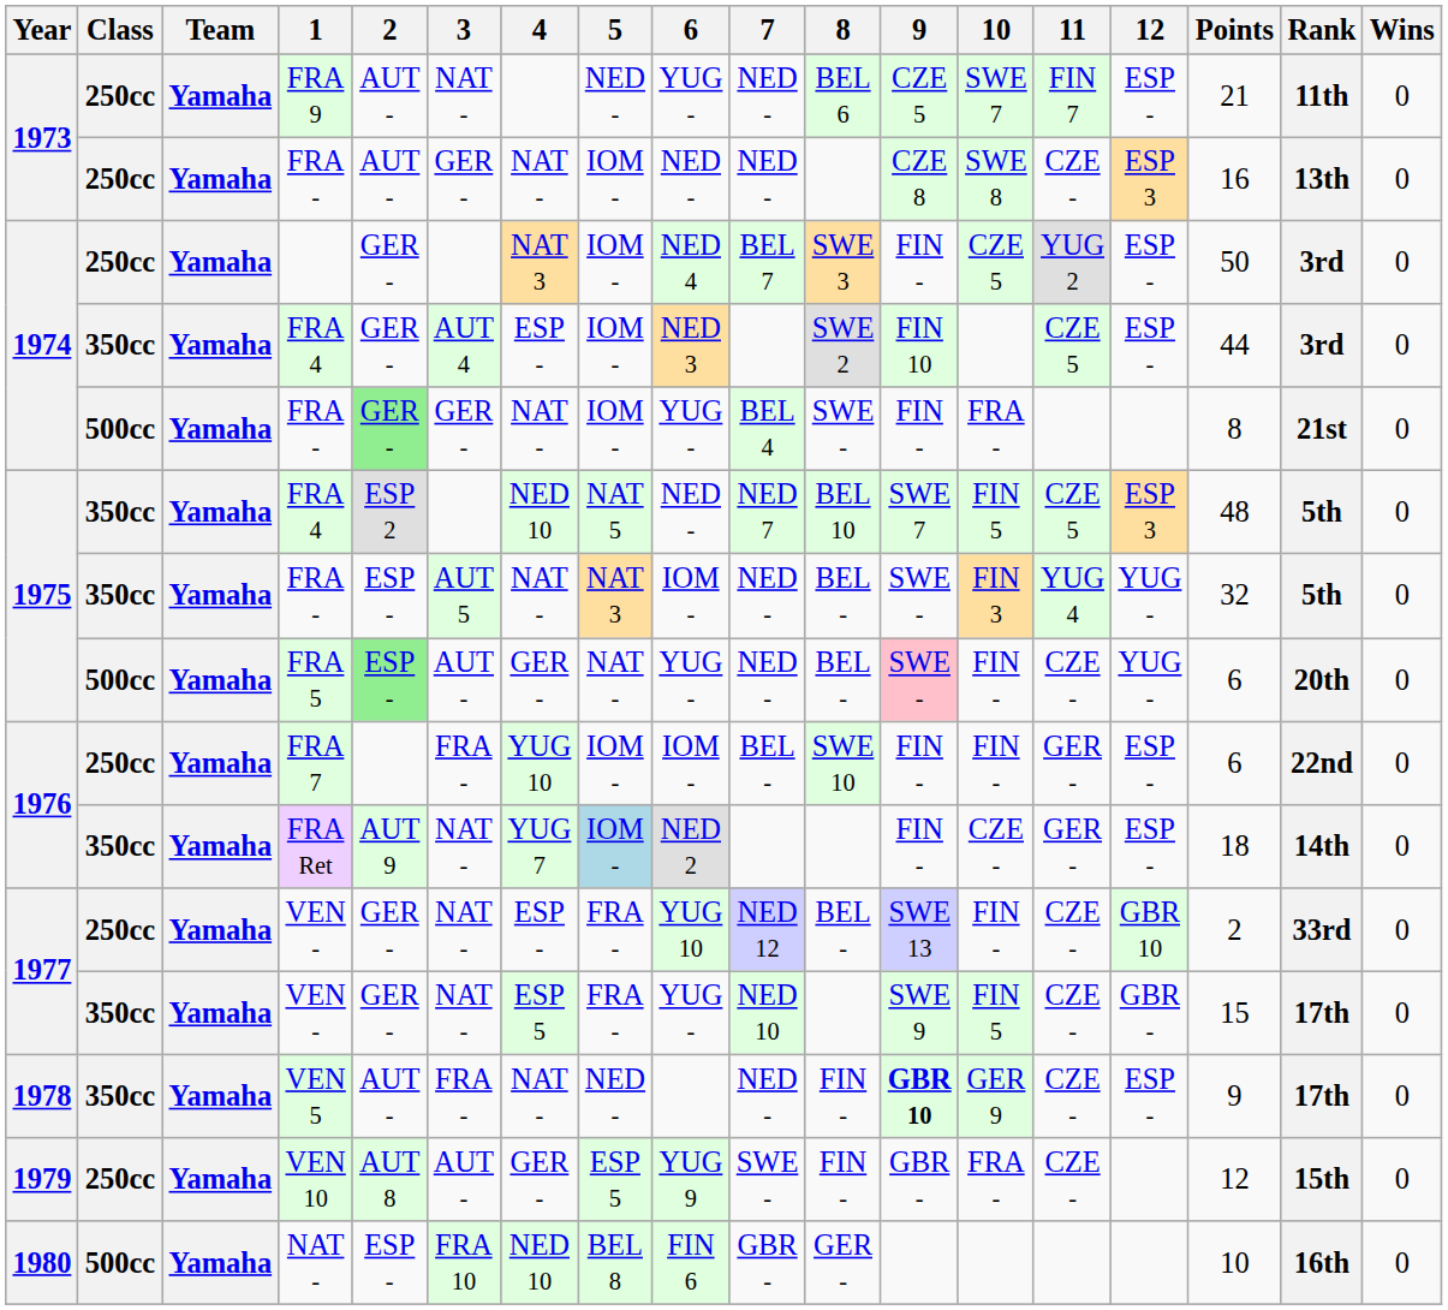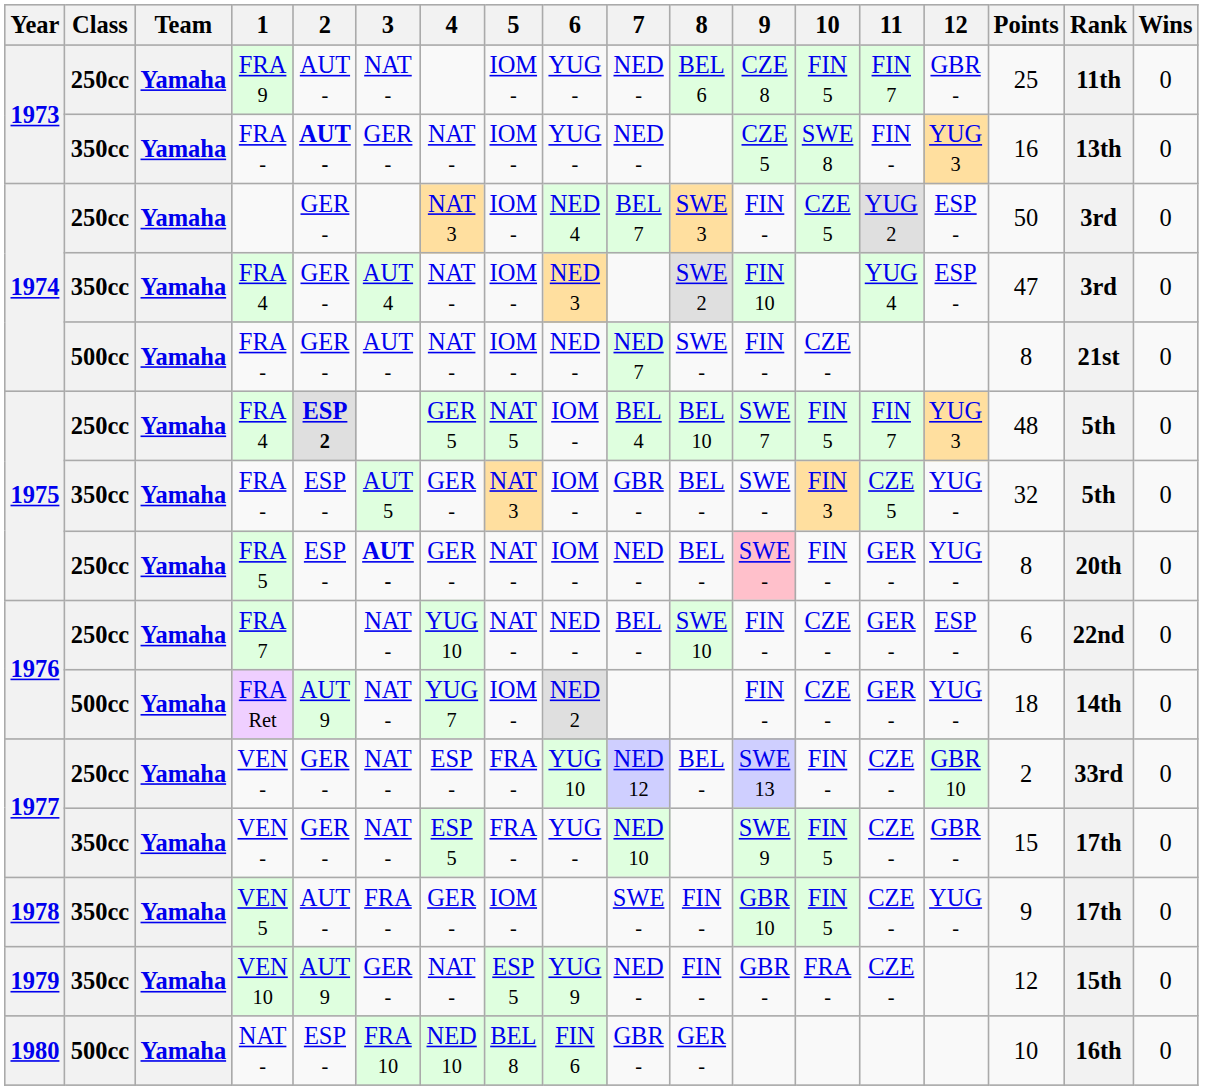 <table class="wikitable" style="text-align:center; font-size:95%">
 <tr>
 <th>Year</th>
 <th>Class</th>
 <th>Team</th>
 <th>1</th>
 <th>2</th>
 <th>3</th>
 <th>4</th>
 <th>5</th>
 <th>6</th>
 <th>7</th>
 <th>8</th>
 <th>9</th>
 <th>10</th>
 <th>11</th>
 <th>12</th>
 <th>Points</th>
 <th>Rank</th>
 <th>Wins</th>
 </tr>
 <tr>
 <th rowspan=2><a href='#'>1973</a></th>
 <th>250cc</th>
 <th><a href='#'>Yamaha</a></th>
 <td style="background:#DFFFDF;"><a href='#'>FRA</a><br><small>9</small></td>
 <td><a href='#'>AUT</a><br><small>-</small></td>
 <td><a href='#'>NAT</a><br><small>-</small></td>
 <td></td>
-<td><a href='#'>NED</a><br><small>-</small></td>
+<td><a href='#'>IOM</a><br><small>-</small></td>
 <td><a href='#'>YUG</a><br><small>-</small></td>
 <td><a href='#'>NED</a><br><small>-</small></td>
 <td style="background:#DFFFDF;"><a href='#'>BEL</a><br><small>6</small></td>
-<td style="background:#DFFFDF;"><a href='#'>CZE</a><br><small>5</small></td>
-<td style="background:#DFFFDF;"><a href='#'>SWE</a><br><small>7</small></td>
+<td style="background:#DFFFDF;"><a href='#'>CZE</a><br><small>8</small></td>
+<td style="background:#DFFFDF;"><a href='#'>FIN</a><br><small>5</small></td>
 <td style="background:#DFFFDF;"><a href='#'>FIN</a><br><small>7</small></td>
-<td><a href='#'>ESP</a><br><small>-</small></td>
-<td>21</td>
+<td><a href='#'>GBR</a><br><small>-</small></td>
+<td>25</td>
 <th>11th</th>
 <td>0</td>
 </tr>
 <tr>
-<th>250cc</th>
+<th>350cc</th>
 <th><a href='#'>Yamaha</a></th>
 <td><a href='#'>FRA</a><br><small>-</small></td>
-<td><a href='#'>AUT</a><br><small>-</small></td>
+<td><strong><a href='#'>AUT</a><br><small>-</small></strong></td>
 <td><a href='#'>GER</a><br><small>-</small></td>
 <td><a href='#'>NAT</a><br><small>-</small></td>
 <td><a href='#'>IOM</a><br><small>-</small></td>
-<td><a href='#'>NED</a><br><small>-</small></td>
+<td><a href='#'>YUG</a><br><small>-</small></td>
 <td><a href='#'>NED</a><br><small>-</small></td>
 <td></td>
-<td style="background:#DFFFDF;"><a href='#'>CZE</a><br><small>8</small></td>
+<td style="background:#DFFFDF;"><a href='#'>CZE</a><br><small>5</small></td>
 <td style="background:#DFFFDF;"><a href='#'>SWE</a><br><small>8</small></td>
-<td><a href='#'>CZE</a><br><small>-</small></td>
-<td style="background:#FFDF9F;"><a href='#'>ESP</a><br><small>3</small></td>
+<td><a href='#'>FIN</a><br><small>-</small></td>
+<td style="background:#FFDF9F;"><a href='#'>YUG</a><br><small>3</small></td>
 <td>16</td>
 <th>13th</th>
 <td>0</td>
 </tr>
 <tr>
 <th rowspan=3><a href='#'>1974</a></th>
 <th>250cc</th>
 <th><a href='#'>Yamaha</a></th>
 <td></td>
 <td><a href='#'>GER</a><br><small>-</small></td>
 <td></td>
 <td style="background:#FFDF9F;"><a href='#'>NAT</a><br><small>3</small></td>
 <td><a href='#'>IOM</a><br><small>-</small></td>
 <td style="background:#DFFFDF;"><a href='#'>NED</a><br><small>4</small></td>
 <td style="background:#DFFFDF;"><a href='#'>BEL</a><br><small>7</small></td>
 <td style="background:#FFDF9F;"><a href='#'>SWE</a><br><small>3</small></td>
 <td><a href='#'>FIN</a><br><small>-</small></td>
 <td style="background:#DFFFDF;"><a href='#'>CZE</a><br><small>5</small></td>
 <td style="background:#DFDFDF;"><a href='#'>YUG</a><br><small>2</small></td>
 <td><a href='#'>ESP</a><br><small>-</small></td>
 <td>50</td>
 <th>3rd</th>
 <td>0</td>
 </tr>
 <tr>
 <th>350cc</th>
 <th><a href='#'>Yamaha</a></th>
 <td style="background:#DFFFDF;"><a href='#'>FRA</a><br><small>4</small></td>
 <td><a href='#'>GER</a><br><small>-</small></td>
 <td style="background:#DFFFDF;"><a href='#'>AUT</a><br><small>4</small></td>
-<td><a href='#'>ESP</a><br><small>-</small></td>
+<td><a href='#'>NAT</a><br><small>-</small></td>
 <td><a href='#'>IOM</a><br><small>-</small></td>
 <td style="background:#FFDF9F;"><a href='#'>NED</a><br><small>3</small></td>
 <td></td>
 <td style="background:#DFDFDF;"><a href='#'>SWE</a><br><small>2</small></td>
 <td style="background:#DFFFDF;"><a href='#'>FIN</a><br><small>10</small></td>
 <td></td>
-<td style="background:#DFFFDF;"><a href='#'>CZE</a><br><small>5</small></td>
+<td style="background:#DFFFDF;"><a href='#'>YUG</a><br><small>4</small></td>
 <td><a href='#'>ESP</a><br><small>-</small></td>
-<td>44</td>
+<td>47</td>
 <th>3rd</th>
 <td>0</td>
 </tr>
 <tr>
 <th>500cc</th>
 <th><a href='#'>Yamaha</a></th>
 <td><a href='#'>FRA</a><br><small>-</small></td>
-<td style="background: lightgreen;"><a href='#'>GER</a><br><small>-</small></td>
 <td><a href='#'>GER</a><br><small>-</small></td>
+<td><a href='#'>AUT</a><br><small>-</small></td>
 <td><a href='#'>NAT</a><br><small>-</small></td>
 <td><a href='#'>IOM</a><br><small>-</small></td>
-<td><a href='#'>YUG</a><br><small>-</small></td>
-<td style="background:#DFFFDF;"><a href='#'>BEL</a><br><small>4</small></td>
+<td><a href='#'>NED</a><br><small>-</small></td>
+<td style="background:#DFFFDF;"><a href='#'>NED</a><br><small>7</small></td>
 <td><a href='#'>SWE</a><br><small>-</small></td>
 <td><a href='#'>FIN</a><br><small>-</small></td>
-<td><a href='#'>FRA</a><br><small>-</small></td>
+<td><a href='#'>CZE</a><br><small>-</small></td>
 <td></td>
 <td></td>
 <td>8</td>
 <th>21st</th>
 <td>0</td>
 </tr>
 <tr>
 <th rowspan=3><a href='#'>1975</a></th>
-<th>350cc</th>
+<th>250cc</th>
 <th><a href='#'>Yamaha</a></th>
 <td style="background:#DFFFDF;"><a href='#'>FRA</a><br><small>4</small></td>
-<td style="background:#DFDFDF;"><a href='#'>ESP</a><br><small>2</small></td>
+<td style="background:#DFDFDF;"><strong><a href='#'>ESP</a><br><small>2</small></strong></td>
 <td></td>
-<td style="background:#DFFFDF;"><a href='#'>NED</a><br><small>10</small></td>
+<td style="background:#DFFFDF;"><a href='#'>GER</a><br><small>5</small></td>
 <td style="background:#DFFFDF;"><a href='#'>NAT</a><br><small>5</small></td>
-<td><a href='#'>NED</a><br><small>-</small></td>
-<td style="background:#DFFFDF;"><a href='#'>NED</a><br><small>7</small></td>
+<td><a href='#'>IOM</a><br><small>-</small></td>
+<td style="background:#DFFFDF;"><a href='#'>BEL</a><br><small>4</small></td>
 <td style="background:#DFFFDF;"><a href='#'>BEL</a><br><small>10</small></td>
 <td style="background:#DFFFDF;"><a href='#'>SWE</a><br><small>7</small></td>
 <td style="background:#DFFFDF;"><a href='#'>FIN</a><br><small>5</small></td>
-<td style="background:#DFFFDF;"><a href='#'>CZE</a><br><small>5</small></td>
-<td style="background:#FFDF9F;"><a href='#'>ESP</a><br><small>3</small></td>
+<td style="background:#DFFFDF;"><a href='#'>FIN</a><br><small>7</small></td>
+<td style="background:#FFDF9F;"><a href='#'>YUG</a><br><small>3</small></td>
 <td>48</td>
 <th>5th</th>
 <td>0</td>
 </tr>
 <tr>
 <th>350cc</th>
 <th><a href='#'>Yamaha</a></th>
 <td><a href='#'>FRA</a><br><small>-</small></td>
 <td><a href='#'>ESP</a><br><small>-</small></td>
 <td style="background:#DFFFDF;"><a href='#'>AUT</a><br><small>5</small></td>
-<td><a href='#'>NAT</a><br><small>-</small></td>
+<td><a href='#'>GER</a><br><small>-</small></td>
 <td style="background:#FFDF9F;"><a href='#'>NAT</a><br><small>3</small></td>
 <td><a href='#'>IOM</a><br><small>-</small></td>
-<td><a href='#'>NED</a><br><small>-</small></td>
+<td><a href='#'>GBR</a><br><small>-</small></td>
 <td><a href='#'>BEL</a><br><small>-</small></td>
 <td><a href='#'>SWE</a><br><small>-</small></td>
 <td style="background:#FFDF9F;"><a href='#'>FIN</a><br><small>3</small></td>
-<td style="background:#DFFFDF;"><a href='#'>YUG</a><br><small>4</small></td>
+<td style="background:#DFFFDF;"><a href='#'>CZE</a><br><small>5</small></td>
 <td><a href='#'>YUG</a><br><small>-</small></td>
 <td>32</td>
 <th>5th</th>
 <td>0</td>
 </tr>
 <tr>
-<th>500cc</th>
+<th>250cc</th>
 <th><a href='#'>Yamaha</a></th>
 <td style="background:#DFFFDF;"><a href='#'>FRA</a><br><small>5</small></td>
-<td style="background: lightgreen;"><a href='#'>ESP</a><br><small>-</small></td>
-<td><a href='#'>AUT</a><br><small>-</small></td>
+<td><a href='#'>ESP</a><br><small>-</small></td>
+<td><strong><a href='#'>AUT</a><br><small>-</small></strong></td>
 <td><a href='#'>GER</a><br><small>-</small></td>
 <td><a href='#'>NAT</a><br><small>-</small></td>
-<td><a href='#'>YUG</a><br><small>-</small></td>
+<td><a href='#'>IOM</a><br><small>-</small></td>
 <td><a href='#'>NED</a><br><small>-</small></td>
 <td><a href='#'>BEL</a><br><small>-</small></td>
 <td style="background: pink;"><a href='#'>SWE</a><br><small>-</small></td>
 <td><a href='#'>FIN</a><br><small>-</small></td>
-<td><a href='#'>CZE</a><br><small>-</small></td>
+<td><a href='#'>GER</a><br><small>-</small></td>
 <td><a href='#'>YUG</a><br><small>-</small></td>
-<td>6</td>
+<td>8</td>
 <th>20th</th>
 <td>0</td>
 </tr>
 <tr>
 <th rowspan=2><a href='#'>1976</a></th>
 <th>250cc</th>
 <th><a href='#'>Yamaha</a></th>
 <td style="background:#DFFFDF;"><a href='#'>FRA</a><br><small>7</small></td>
 <td></td>
-<td><a href='#'>FRA</a><br><small>-</small></td>
+<td><a href='#'>NAT</a><br><small>-</small></td>
 <td style="background:#DFFFDF;"><a href='#'>YUG</a><br><small>10</small></td>
-<td><a href='#'>IOM</a><br><small>-</small></td>
-<td><a href='#'>IOM</a><br><small>-</small></td>
+<td><a href='#'>NAT</a><br><small>-</small></td>
+<td><a href='#'>NED</a><br><small>-</small></td>
 <td><a href='#'>BEL</a><br><small>-</small></td>
 <td style="background:#DFFFDF;"><a href='#'>SWE</a><br><small>10</small></td>
 <td><a href='#'>FIN</a><br><small>-</small></td>
-<td><a href='#'>FIN</a><br><small>-</small></td>
+<td><a href='#'>CZE</a><br><small>-</small></td>
 <td><a href='#'>GER</a><br><small>-</small></td>
 <td><a href='#'>ESP</a><br><small>-</small></td>
 <td>6</td>
 <th>22nd</th>
 <td>0</td>
 </tr>
 <tr>
-<th>350cc</th>
+<th>500cc</th>
 <th><a href='#'>Yamaha</a></th>
 <td style="background:#EFCFFF;"><a href='#'>FRA</a><br><small>Ret</small></td>
 <td style="background:#DFFFDF;"><a href='#'>AUT</a><br><small>9</small></td>
 <td><a href='#'>NAT</a><br><small>-</small></td>
 <td style="background:#DFFFDF;"><a href='#'>YUG</a><br><small>7</small></td>
-<td style="background: lightblue;"><a href='#'>IOM</a><br><small>-</small></td>
+<td><a href='#'>IOM</a><br><small>-</small></td>
 <td style="background:#DFDFDF;"><a href='#'>NED</a><br><small>2</small></td>
 <td></td>
 <td></td>
 <td><a href='#'>FIN</a><br><small>-</small></td>
 <td><a href='#'>CZE</a><br><small>-</small></td>
 <td><a href='#'>GER</a><br><small>-</small></td>
-<td><a href='#'>ESP</a><br><small>-</small></td>
+<td><a href='#'>YUG</a><br><small>-</small></td>
 <td>18</td>
 <th>14th</th>
 <td>0</td>
 </tr>
 <tr>
 <th rowspan=2><a href='#'>1977</a></th>
 <th>250cc</th>
 <th><a href='#'>Yamaha</a></th>
 <td><a href='#'>VEN</a><br><small>-</small></td>
 <td><a href='#'>GER</a><br><small>-</small></td>
 <td><a href='#'>NAT</a><br><small>-</small></td>
 <td><a href='#'>ESP</a><br><small>-</small></td>
 <td><a href='#'>FRA</a><br><small>-</small></td>
 <td style="background:#DFFFDF;"><a href='#'>YUG</a><br><small>10</small></td>
 <td style="background:#cfcfff;"><a href='#'>NED</a><br><small>12</small></td>
 <td><a href='#'>BEL</a><br><small>-</small></td>
 <td style="background:#cfcfff;"><a href='#'>SWE</a><br><small>13</small></td>
 <td><a href='#'>FIN</a><br><small>-</small></td>
 <td><a href='#'>CZE</a><br><small>-</small></td>
 <td style="background:#DFFFDF;"><a href='#'>GBR</a><br><small>10</small></td>
 <td>2</td>
 <th>33rd</th>
 <td>0</td>
 </tr>
 <tr>
 <th>350cc</th>
 <th><a href='#'>Yamaha</a></th>
 <td><a href='#'>VEN</a><br><small>-</small></td>
 <td><a href='#'>GER</a><br><small>-</small></td>
 <td><a href='#'>NAT</a><br><small>-</small></td>
 <td style="background:#DFFFDF;"><a href='#'>ESP</a><br><small>5</small></td>
 <td><a href='#'>FRA</a><br><small>-</small></td>
 <td><a href='#'>YUG</a><br><small>-</small></td>
 <td style="background:#DFFFDF;"><a href='#'>NED</a><br><small>10</small></td>
 <td></td>
 <td style="background:#DFFFDF;"><a href='#'>SWE</a><br><small>9</small></td>
 <td style="background:#DFFFDF;"><a href='#'>FIN</a><br><small>5</small></td>
 <td><a href='#'>CZE</a><br><small>-</small></td>
 <td><a href='#'>GBR</a><br><small>-</small></td>
 <td>15</td>
 <th>17th</th>
 <td>0</td>
 </tr>
 <tr>
 <th><a href='#'>1978</a></th>
 <th>350cc</th>
 <th><a href='#'>Yamaha</a></th>
 <td style="background:#DFFFDF;"><a href='#'>VEN</a><br><small>5</small></td>
 <td><a href='#'>AUT</a><br><small>-</small></td>
 <td><a href='#'>FRA</a><br><small>-</small></td>
-<td><a href='#'>NAT</a><br><small>-</small></td>
-<td><a href='#'>NED</a><br><small>-</small></td>
+<td><a href='#'>GER</a><br><small>-</small></td>
+<td><a href='#'>IOM</a><br><small>-</small></td>
 <td></td>
-<td><a href='#'>NED</a><br><small>-</small></td>
+<td><a href='#'>SWE</a><br><small>-</small></td>
 <td><a href='#'>FIN</a><br><small>-</small></td>
-<td style="background:#DFFFDF;"><strong><a href='#'>GBR</a><br><small>10</small></strong></td>
-<td style="background:#DFFFDF;"><a href='#'>GER</a><br><small>9</small></td>
+<td style="background:#DFFFDF;"><a href='#'>GBR</a><br><small>10</small></td>
+<td style="background:#DFFFDF;"><a href='#'>FIN</a><br><small>5</small></td>
 <td><a href='#'>CZE</a><br><small>-</small></td>
-<td><a href='#'>ESP</a><br><small>-</small></td>
+<td><a href='#'>YUG</a><br><small>-</small></td>
 <td>9</td>
 <th>17th</th>
 <td>0</td>
 </tr>
 <tr>
 <th><a href='#'>1979</a></th>
-<th>250cc</th>
+<th>350cc</th>
 <th><a href='#'>Yamaha</a></th>
 <td style="background:#DFFFDF;"><a href='#'>VEN</a><br><small>10</small></td>
-<td style="background:#DFFFDF;"><a href='#'>AUT</a><br><small>8</small></td>
-<td><a href='#'>AUT</a><br><small>-</small></td>
+<td style="background:#DFFFDF;"><a href='#'>AUT</a><br><small>9</small></td>
 <td><a href='#'>GER</a><br><small>-</small></td>
+<td><a href='#'>NAT</a><br><small>-</small></td>
 <td style="background:#DFFFDF;"><a href='#'>ESP</a><br><small>5</small></td>
 <td style="background:#DFFFDF;"><a href='#'>YUG</a><br><small>9</small></td>
-<td><a href='#'>SWE</a><br><small>-</small></td>
+<td><a href='#'>NED</a><br><small>-</small></td>
 <td><a href='#'>FIN</a><br><small>-</small></td>
 <td><a href='#'>GBR</a><br><small>-</small></td>
 <td><a href='#'>FRA</a><br><small>-</small></td>
 <td><a href='#'>CZE</a><br><small>-</small></td>
 <td></td>
 <td>12</td>
 <th>15th</th>
 <td>0</td>
 </tr>
 <tr>
 <th><a href='#'>1980</a></th>
 <th>500cc</th>
 <th><a href='#'>Yamaha</a></th>
 <td><a href='#'>NAT</a><br><small>-</small></td>
 <td><a href='#'>ESP</a><br><small>-</small></td>
 <td style="background:#DFFFDF;"><a href='#'>FRA</a><br><small>10</small></td>
 <td style="background:#DFFFDF;"><a href='#'>NED</a><br><small>10</small></td>
 <td style="background:#DFFFDF;"><a href='#'>BEL</a><br><small>8</small></td>
 <td style="background:#DFFFDF;"><a href='#'>FIN</a><br><small>6</small></td>
 <td><a href='#'>GBR</a><br><small>-</small></td>
 <td><a href='#'>GER</a><br><small>-</small></td>
 <td></td>
 <td></td>
 <td></td>
 <td></td>
 <td>10</td>
 <th>16th</th>
 <td>0</td>
 </tr>
 </table>
